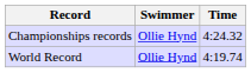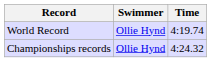 <table class="wikitable">
 <tr>
 <th>Record</th>
 <th>Swimmer</th>
 <th>Time</th>
 </tr>
 <tr bgcolor=ddddff>
+<td>World Record</td>
+<td><a href='#'>Ollie Hynd</a> </td>
+<td>4:19.74</td>
+</tr>
+<tr bgcolor=ddddff>
 <td>Championships records</td>
 <td><a href='#'>Ollie Hynd</a> </td>
 <td>4:24.32</td>
 </tr>
-<tr bgcolor=ddddff>
-<td>World Record</td>
-<td><a href='#'>Ollie Hynd</a> </td>
-<td>4:19.74</td>
-</tr>
 </table>
